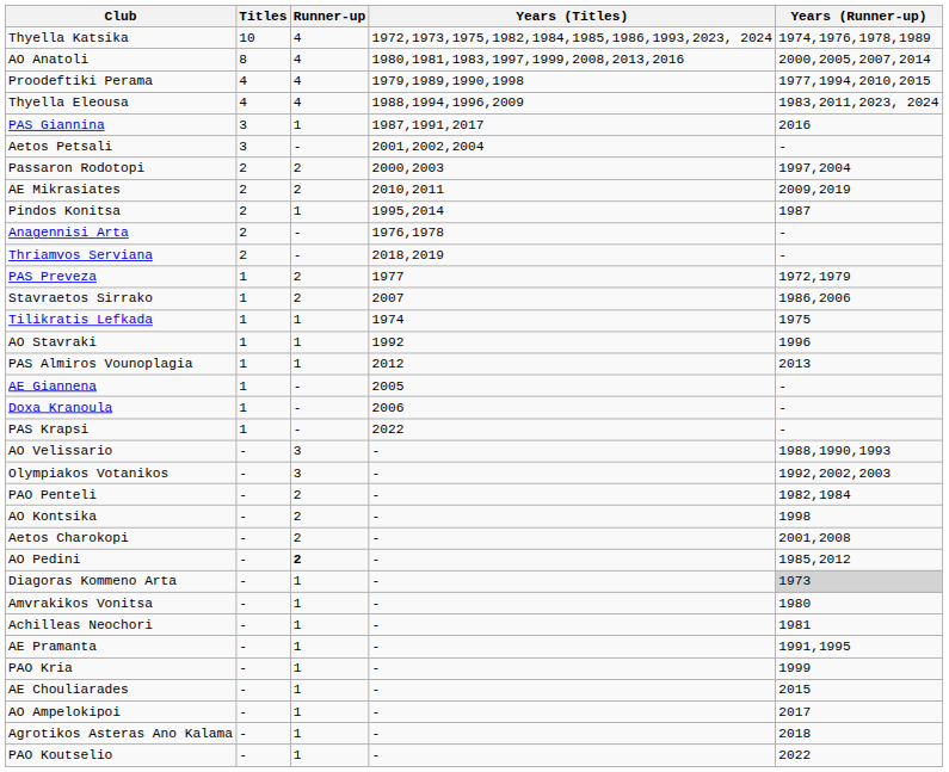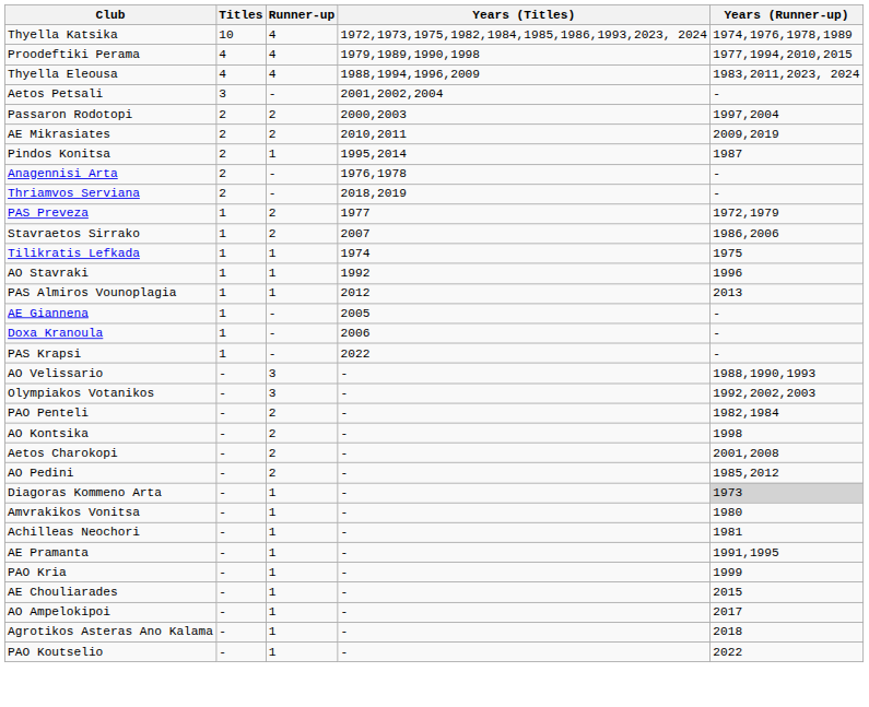 <table class="wikitable">
 <tr>
 <th>Club</th>
 <th>Titles</th>
 <th>Runner-up</th>
 <th>Years (Titles)</th>
 <th>Years (Runner-up)</th>
 </tr>
 <tr>
 <td>Thyella Katsika</td>
 <td>10</td>
 <td>4</td>
 <td>1972,1973,1975,1982,1984,1985,1986,1993,2023, 2024</td>
 <td>1974,1976,1978,1989</td>
 </tr>
 <tr>
-<td>AO Anatoli</td>
-<td>8</td>
-<td>4</td>
-<td>1980,1981,1983,1997,1999,2008,2013,2016</td>
-<td>2000,2005,2007,2014</td>
-</tr>
-<tr>
 <td>Proodeftiki Perama</td>
 <td>4</td>
 <td>4</td>
 <td>1979,1989,1990,1998</td>
 <td>1977,1994,2010,2015</td>
 </tr>
 <tr>
 <td>Thyella Eleousa</td>
 <td>4</td>
 <td>4</td>
 <td>1988,1994,1996,2009</td>
 <td>1983,2011,2023, 2024</td>
-</tr>
-<tr>
-<td><a href='#'>PAS Giannina</a></td>
-<td>3</td>
-<td>1</td>
-<td>1987,1991,2017</td>
-<td>2016</td>
 </tr>
 <tr>
 <td>Aetos Petsali</td>
 <td>3</td>
 <td>-</td>
 <td>2001,2002,2004</td>
 <td>-</td>
 </tr>
 <tr>
 <td>Passaron Rodotopi</td>
 <td>2</td>
 <td>2</td>
 <td>2000,2003</td>
 <td>1997,2004</td>
 </tr>
 <tr>
 <td>AE Mikrasiates</td>
 <td>2</td>
 <td>2</td>
 <td>2010,2011</td>
 <td>2009,2019</td>
 </tr>
 <tr>
 <td>Pindos Konitsa</td>
 <td>2</td>
 <td>1</td>
 <td>1995,2014</td>
 <td>1987</td>
 </tr>
 <tr>
 <td><a href='#'>Anagennisi Arta</a></td>
 <td>2</td>
 <td>-</td>
 <td>1976,1978</td>
 <td>-</td>
 </tr>
 <tr>
 <td><a href='#'>Thriamvos Serviana</a></td>
 <td>2</td>
 <td>-</td>
 <td>2018,2019</td>
 <td>-</td>
 </tr>
 <tr>
 <td><a href='#'>PAS Preveza</a></td>
 <td>1</td>
 <td>2</td>
 <td>1977</td>
 <td>1972,1979</td>
 </tr>
 <tr>
 <td>Stavraetos Sirrako</td>
 <td>1</td>
 <td>2</td>
 <td>2007</td>
 <td>1986,2006</td>
 </tr>
 <tr>
 <td><a href='#'>Tilikratis Lefkada</a></td>
 <td>1</td>
 <td>1</td>
 <td>1974</td>
 <td>1975</td>
 </tr>
 <tr>
 <td>AO Stavraki</td>
 <td>1</td>
 <td>1</td>
 <td>1992</td>
 <td>1996</td>
 </tr>
 <tr>
 <td>PAS Almiros Vounoplagia</td>
 <td>1</td>
 <td>1</td>
 <td>2012</td>
 <td>2013</td>
 </tr>
 <tr>
 <td><a href='#'>AE Giannena</a></td>
 <td>1</td>
 <td>-</td>
 <td>2005</td>
 <td>-</td>
 </tr>
 <tr>
 <td><a href='#'>Doxa Kranoula</a></td>
 <td>1</td>
 <td>-</td>
 <td>2006</td>
 <td>-</td>
 </tr>
 <tr>
 <td>PAS Krapsi</td>
 <td>1</td>
 <td>-</td>
 <td>2022</td>
 <td>-</td>
 </tr>
 <tr>
 <td>AO Velissario</td>
 <td>-</td>
 <td>3</td>
 <td>-</td>
 <td>1988,1990,1993</td>
 </tr>
 <tr>
 <td>Olympiakos Votanikos</td>
 <td>-</td>
 <td>3</td>
 <td>-</td>
 <td>1992,2002,2003</td>
 </tr>
 <tr>
 <td>PAO Penteli</td>
 <td>-</td>
 <td>2</td>
 <td>-</td>
 <td>1982,1984</td>
 </tr>
 <tr>
 <td>AO Kontsika</td>
 <td>-</td>
 <td>2</td>
 <td>-</td>
 <td>1998</td>
 </tr>
 <tr>
 <td>Aetos Charokopi</td>
 <td>-</td>
 <td>2</td>
 <td>-</td>
 <td>2001,2008</td>
 </tr>
 <tr>
 <td>AO Pedini</td>
 <td>-</td>
-<td><strong>2</strong></td>
+<td>2</td>
 <td>-</td>
 <td>1985,2012</td>
 </tr>
 <tr>
 <td>Diagoras Kommeno Arta</td>
 <td>-</td>
 <td>1</td>
 <td>-</td>
 <td style="background: lightgrey;">1973</td>
 </tr>
 <tr>
 <td>Amvrakikos Vonitsa</td>
 <td>-</td>
 <td>1</td>
 <td>-</td>
 <td>1980</td>
 </tr>
 <tr>
 <td>Achilleas Neochori</td>
 <td>-</td>
 <td>1</td>
 <td>-</td>
 <td>1981</td>
 </tr>
 <tr>
 <td>AE Pramanta</td>
 <td>-</td>
 <td>1</td>
 <td>-</td>
 <td>1991,1995</td>
 </tr>
 <tr>
 <td>PAO Kria</td>
 <td>-</td>
 <td>1</td>
 <td>-</td>
 <td>1999</td>
 </tr>
 <tr>
 <td>AE Chouliarades</td>
 <td>-</td>
 <td>1</td>
 <td>-</td>
 <td>2015</td>
 </tr>
 <tr>
 <td>AO Ampelokipoi</td>
 <td>-</td>
 <td>1</td>
 <td>-</td>
 <td>2017</td>
 </tr>
 <tr>
 <td>Agrotikos Asteras  Ano Kalama</td>
 <td>-</td>
 <td>1</td>
 <td>-</td>
 <td>2018</td>
 </tr>
 <tr>
 <td>PAO Koutselio</td>
 <td>-</td>
 <td>1</td>
 <td>-</td>
 <td>2022</td>
 </tr>
 </table>
